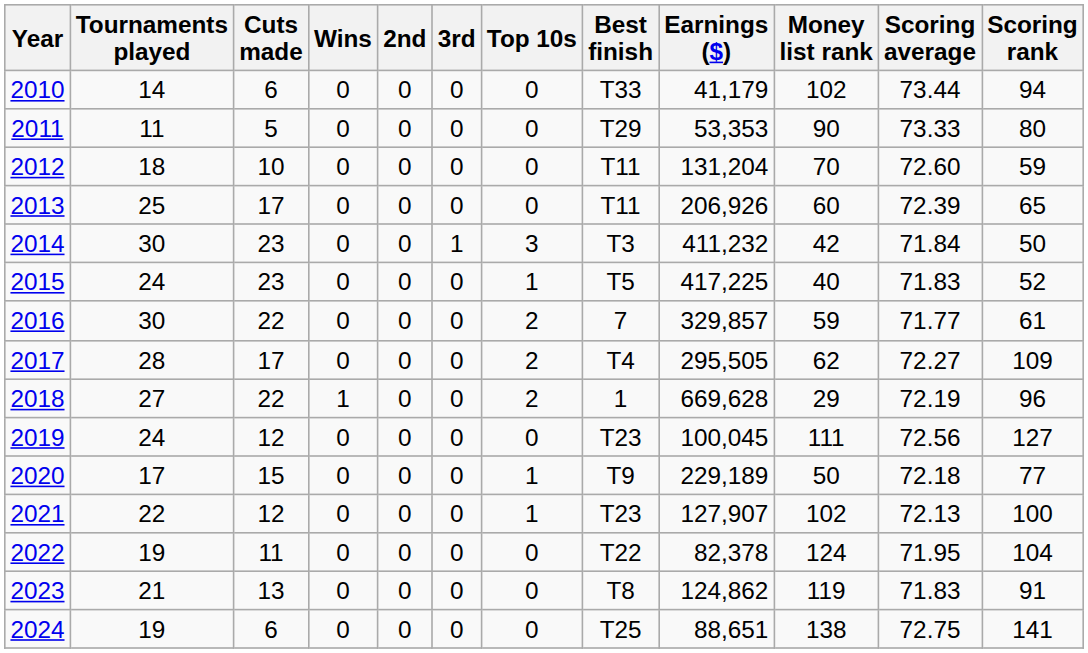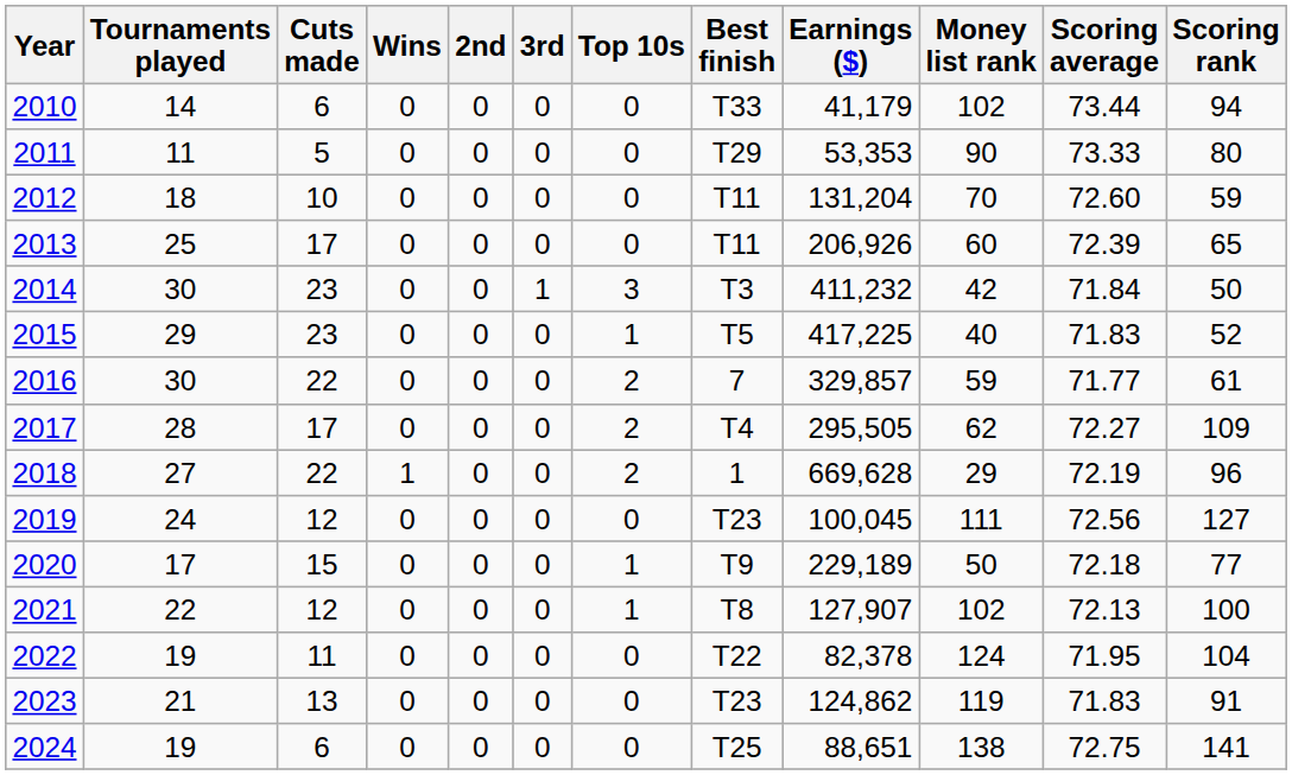 <table class="wikitable" style="text-align:center; font-size: 95%;">
 <tr>
 <th>Year</th>
 <th>Tournaments <br>played</th>
 <th>Cuts <br>made</th>
 <th>Wins</th>
 <th>2nd</th>
 <th>3rd</th>
 <th>Top 10s</th>
 <th>Best <br>finish</th>
 <th>Earnings<br>(<a href='#'>$</a>)</th>
 <th>Money <br>list rank</th>
 <th>Scoring <br>average</th>
 <th>Scoring<br>rank</th>
 </tr>
 <tr>
 <td><a href='#'>2010</a></td>
 <td>14</td>
 <td>6</td>
 <td>0</td>
 <td>0</td>
 <td>0</td>
 <td>0</td>
 <td>T33</td>
 <td align=right>41,179</td>
 <td>102</td>
 <td>73.44</td>
 <td>94</td>
 </tr>
 <tr>
 <td><a href='#'>2011</a></td>
 <td>11</td>
 <td>5</td>
 <td>0</td>
 <td>0</td>
 <td>0</td>
 <td>0</td>
 <td>T29</td>
 <td align=right>53,353</td>
 <td>90</td>
 <td>73.33</td>
 <td>80</td>
 </tr>
 <tr>
 <td><a href='#'>2012</a></td>
 <td>18</td>
 <td>10</td>
 <td>0</td>
 <td>0</td>
 <td>0</td>
 <td>0</td>
 <td>T11</td>
 <td align=right>131,204</td>
 <td>70</td>
 <td>72.60</td>
 <td>59</td>
 </tr>
 <tr>
 <td><a href='#'>2013</a></td>
 <td>25</td>
 <td>17</td>
 <td>0</td>
 <td>0</td>
 <td>0</td>
 <td>0</td>
 <td>T11</td>
 <td align=right>206,926</td>
 <td>60</td>
 <td>72.39</td>
 <td>65</td>
 </tr>
 <tr>
 <td><a href='#'>2014</a></td>
 <td>30</td>
 <td>23</td>
 <td>0</td>
 <td>0</td>
 <td>1</td>
 <td>3</td>
 <td>T3</td>
 <td align=right>411,232</td>
 <td>42</td>
 <td>71.84</td>
 <td>50</td>
 </tr>
 <tr>
 <td><a href='#'>2015</a></td>
-<td>24</td>
+<td>29</td>
 <td>23</td>
 <td>0</td>
 <td>0</td>
 <td>0</td>
 <td>1</td>
 <td>T5</td>
 <td align=right>417,225</td>
 <td>40</td>
 <td>71.83</td>
 <td>52</td>
 </tr>
 <tr>
 <td><a href='#'>2016</a></td>
 <td>30</td>
 <td>22</td>
 <td>0</td>
 <td>0</td>
 <td>0</td>
 <td>2</td>
 <td>7</td>
 <td align=right>329,857</td>
 <td>59</td>
 <td>71.77</td>
 <td>61</td>
 </tr>
 <tr>
 <td><a href='#'>2017</a></td>
 <td>28</td>
 <td>17</td>
 <td>0</td>
 <td>0</td>
 <td>0</td>
 <td>2</td>
 <td>T4</td>
 <td align=right>295,505</td>
 <td>62</td>
 <td>72.27</td>
 <td>109</td>
 </tr>
 <tr>
 <td><a href='#'>2018</a></td>
 <td>27</td>
 <td>22</td>
 <td>1</td>
 <td>0</td>
 <td>0</td>
 <td>2</td>
 <td>1</td>
 <td align=right>669,628</td>
 <td>29</td>
 <td>72.19</td>
 <td>96</td>
 </tr>
 <tr>
 <td><a href='#'>2019</a></td>
 <td>24</td>
 <td>12</td>
 <td>0</td>
 <td>0</td>
 <td>0</td>
 <td>0</td>
 <td>T23</td>
 <td align=right>100,045</td>
 <td>111</td>
 <td>72.56</td>
 <td>127</td>
 </tr>
 <tr>
 <td><a href='#'>2020</a></td>
 <td>17</td>
 <td>15</td>
 <td>0</td>
 <td>0</td>
 <td>0</td>
 <td>1</td>
 <td>T9</td>
 <td align=right>229,189</td>
 <td>50</td>
 <td>72.18</td>
 <td>77</td>
 </tr>
 <tr>
 <td><a href='#'>2021</a></td>
 <td>22</td>
 <td>12</td>
 <td>0</td>
 <td>0</td>
 <td>0</td>
 <td>1</td>
-<td>T23</td>
+<td>T8</td>
 <td align=right>127,907</td>
 <td>102</td>
 <td>72.13</td>
 <td>100</td>
 </tr>
 <tr>
 <td><a href='#'>2022</a></td>
 <td>19</td>
 <td>11</td>
 <td>0</td>
 <td>0</td>
 <td>0</td>
 <td>0</td>
 <td>T22</td>
 <td align=right>82,378</td>
 <td>124</td>
 <td>71.95</td>
 <td>104</td>
 </tr>
 <tr>
 <td><a href='#'>2023</a></td>
 <td>21</td>
 <td>13</td>
 <td>0</td>
 <td>0</td>
 <td>0</td>
 <td>0</td>
-<td>T8</td>
+<td>T23</td>
 <td align=right>124,862</td>
 <td>119</td>
 <td>71.83</td>
 <td>91</td>
 </tr>
 <tr>
 <td><a href='#'>2024</a></td>
 <td>19</td>
 <td>6</td>
 <td>0</td>
 <td>0</td>
 <td>0</td>
 <td>0</td>
 <td>T25</td>
 <td align=right>88,651</td>
 <td>138</td>
 <td>72.75</td>
 <td>141</td>
 </tr>
 </table>
